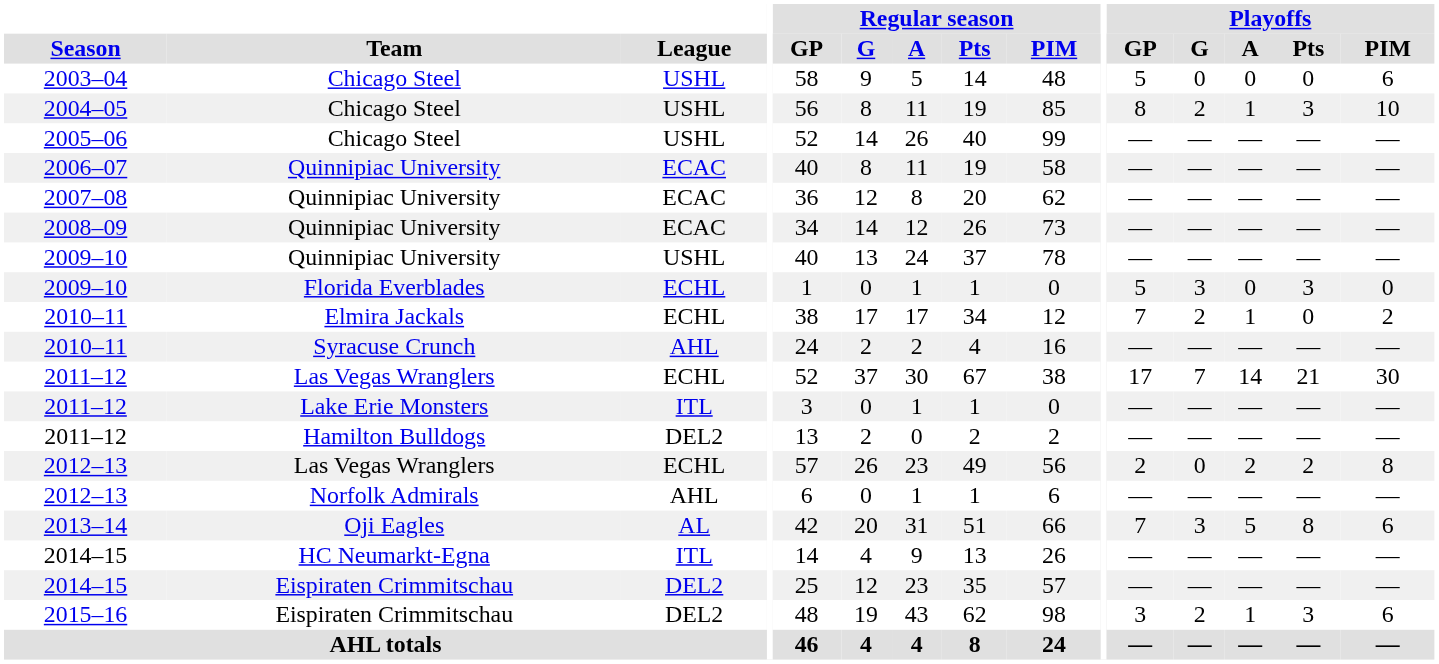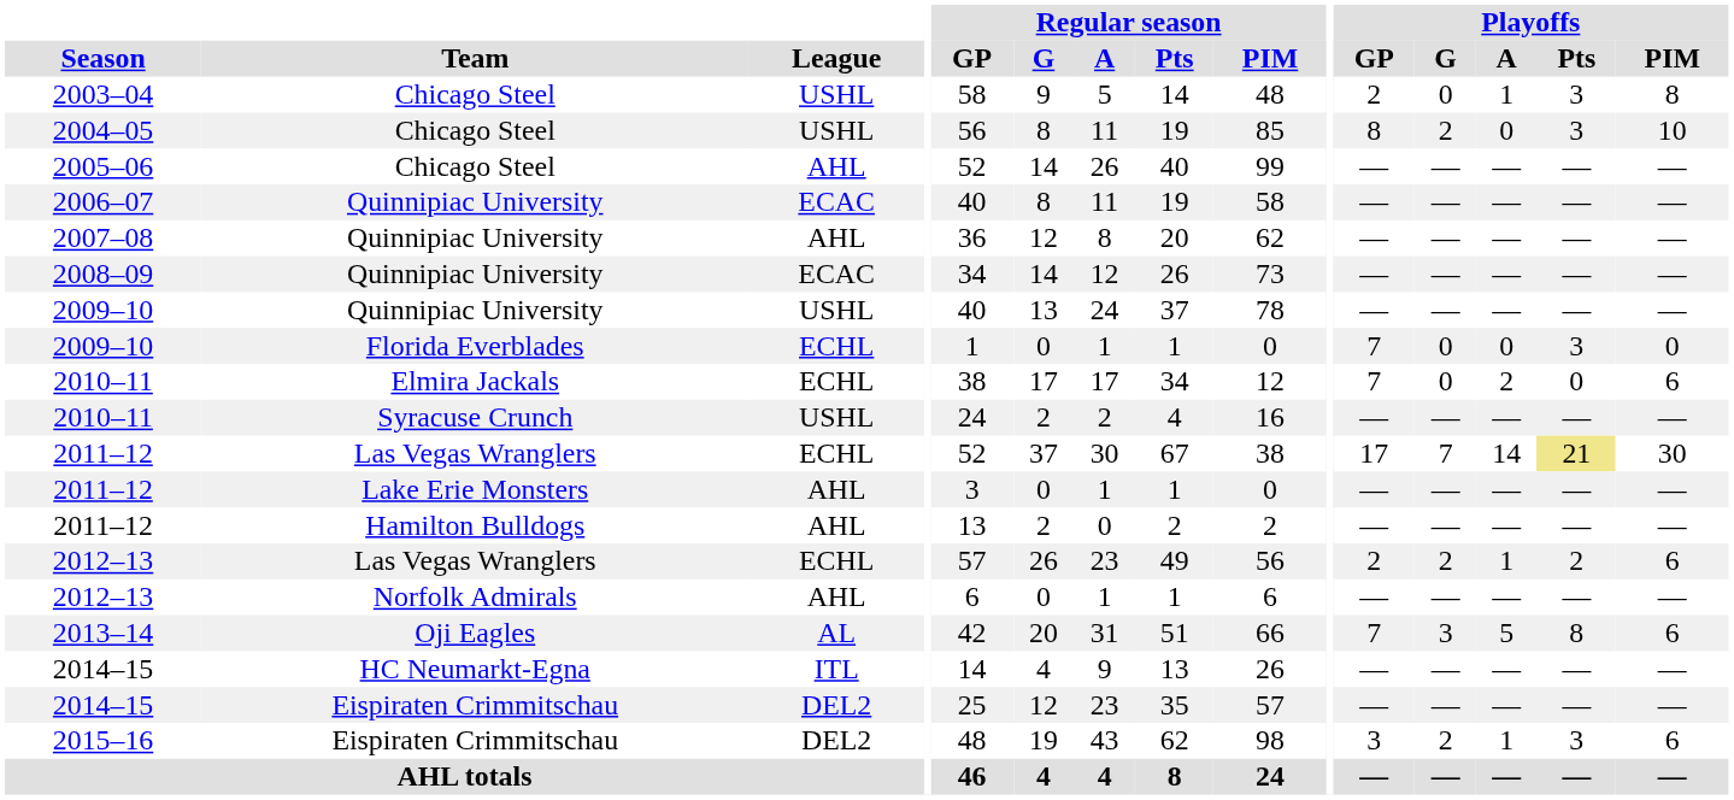 <table border="0" cellpadding="1" cellspacing="0" style="text-align:center; width:60em">
 <tr bgcolor="#e0e0e0">
 <th colspan="3" bgcolor="#ffffff"></th>
 <th rowspan="99" bgcolor="#ffffff"></th>
 <th colspan="5"><a href='#'>Regular season</a></th>
 <th rowspan="99" bgcolor="#ffffff"></th>
 <th colspan="5"><a href='#'>Playoffs</a></th>
 </tr>
 <tr bgcolor="#e0e0e0">
 <th><a href='#'>Season</a></th>
 <th>Team</th>
 <th>League</th>
 <th>GP</th>
 <th><a href='#'>G</a></th>
 <th><a href='#'>A</a></th>
 <th><a href='#'>Pts</a></th>
 <th><a href='#'>PIM</a></th>
 <th>GP</th>
 <th>G</th>
 <th>A</th>
 <th>Pts</th>
 <th>PIM</th>
 </tr>
 <tr ALIGN="center">
 <td><a href='#'>2003–04</a></td>
 <td><a href='#'>Chicago Steel</a></td>
 <td><a href='#'>USHL</a></td>
 <td>58</td>
 <td>9</td>
 <td>5</td>
 <td>14</td>
 <td>48</td>
-<td>5</td>
+<td>2</td>
 <td>0</td>
-<td>0</td>
-<td>0</td>
-<td>6</td>
+<td>1</td>
+<td>3</td>
+<td>8</td>
 </tr>
 <tr ALIGN="center" bgcolor="#f0f0f0">
 <td><a href='#'>2004–05</a></td>
 <td>Chicago Steel</td>
 <td>USHL</td>
 <td>56</td>
 <td>8</td>
 <td>11</td>
 <td>19</td>
 <td>85</td>
 <td>8</td>
 <td>2</td>
-<td>1</td>
+<td>0</td>
 <td>3</td>
 <td>10</td>
 </tr>
 <tr ALIGN="center">
 <td><a href='#'>2005–06</a></td>
 <td>Chicago Steel</td>
-<td>USHL</td>
+<td><a href='#'>AHL</a></td>
 <td>52</td>
 <td>14</td>
 <td>26</td>
 <td>40</td>
 <td>99</td>
 <td>—</td>
 <td>—</td>
 <td>—</td>
 <td>—</td>
 <td>—</td>
 </tr>
 <tr ALIGN="center" bgcolor="#f0f0f0">
 <td><a href='#'>2006–07</a></td>
 <td><a href='#'>Quinnipiac University</a></td>
 <td><a href='#'>ECAC</a></td>
 <td>40</td>
 <td>8</td>
 <td>11</td>
 <td>19</td>
 <td>58</td>
 <td>—</td>
 <td>—</td>
 <td>—</td>
 <td>—</td>
 <td>—</td>
 </tr>
 <tr ALIGN="center">
 <td><a href='#'>2007–08</a></td>
 <td>Quinnipiac University</td>
-<td>ECAC</td>
+<td>AHL</td>
 <td>36</td>
 <td>12</td>
 <td>8</td>
 <td>20</td>
 <td>62</td>
 <td>—</td>
 <td>—</td>
 <td>—</td>
 <td>—</td>
 <td>—</td>
 </tr>
 <tr ALIGN="center" bgcolor="#f0f0f0">
 <td><a href='#'>2008–09</a></td>
 <td>Quinnipiac University</td>
 <td>ECAC</td>
 <td>34</td>
 <td>14</td>
 <td>12</td>
 <td>26</td>
 <td>73</td>
 <td>—</td>
 <td>—</td>
 <td>—</td>
 <td>—</td>
 <td>—</td>
 </tr>
 <tr ALIGN="center">
 <td><a href='#'>2009–10</a></td>
 <td>Quinnipiac University</td>
 <td>USHL</td>
 <td>40</td>
 <td>13</td>
 <td>24</td>
 <td>37</td>
 <td>78</td>
 <td>—</td>
 <td>—</td>
 <td>—</td>
 <td>—</td>
 <td>—</td>
 </tr>
 <tr ALIGN="center" bgcolor="#f0f0f0">
 <td><a href='#'>2009–10</a></td>
 <td><a href='#'>Florida Everblades</a></td>
 <td><a href='#'>ECHL</a></td>
 <td>1</td>
 <td>0</td>
 <td>1</td>
 <td>1</td>
 <td>0</td>
-<td>5</td>
-<td>3</td>
+<td>7</td>
+<td>0</td>
 <td>0</td>
 <td>3</td>
 <td>0</td>
 </tr>
 <tr ALIGN="center">
 <td><a href='#'>2010–11</a></td>
 <td><a href='#'>Elmira Jackals</a></td>
 <td>ECHL</td>
 <td>38</td>
 <td>17</td>
 <td>17</td>
 <td>34</td>
 <td>12</td>
 <td>7</td>
-<td>2</td>
-<td>1</td>
 <td>0</td>
 <td>2</td>
+<td>0</td>
+<td>6</td>
 </tr>
 <tr ALIGN="center" bgcolor="#f0f0f0">
 <td><a href='#'>2010–11</a></td>
 <td><a href='#'>Syracuse Crunch</a></td>
-<td><a href='#'>AHL</a></td>
+<td>USHL</td>
 <td>24</td>
 <td>2</td>
 <td>2</td>
 <td>4</td>
 <td>16</td>
 <td>—</td>
 <td>—</td>
 <td>—</td>
 <td>—</td>
 <td>—</td>
 </tr>
 <tr ALIGN="center">
 <td><a href='#'>2011–12</a></td>
 <td><a href='#'>Las Vegas Wranglers</a></td>
 <td>ECHL</td>
 <td>52</td>
 <td>37</td>
 <td>30</td>
 <td>67</td>
 <td>38</td>
 <td>17</td>
 <td>7</td>
 <td>14</td>
-<td>21</td>
+<td style="background: khaki;">21</td>
 <td>30</td>
 </tr>
 <tr ALIGN="center" bgcolor="#f0f0f0">
 <td><a href='#'>2011–12</a></td>
 <td><a href='#'>Lake Erie Monsters</a></td>
-<td><a href='#'>ITL</a></td>
+<td>AHL</td>
 <td>3</td>
 <td>0</td>
 <td>1</td>
 <td>1</td>
 <td>0</td>
 <td>—</td>
 <td>—</td>
 <td>—</td>
 <td>—</td>
 <td>—</td>
 </tr>
 <tr ALIGN="center">
 <td>2011–12</td>
 <td><a href='#'>Hamilton Bulldogs</a></td>
-<td>DEL2</td>
+<td>AHL</td>
 <td>13</td>
 <td>2</td>
 <td>0</td>
 <td>2</td>
 <td>2</td>
 <td>—</td>
 <td>—</td>
 <td>—</td>
 <td>—</td>
 <td>—</td>
 </tr>
 <tr ALIGN="center" bgcolor="#f0f0f0">
 <td><a href='#'>2012–13</a></td>
 <td>Las Vegas Wranglers</td>
 <td>ECHL</td>
 <td>57</td>
 <td>26</td>
 <td>23</td>
 <td>49</td>
 <td>56</td>
 <td>2</td>
-<td>0</td>
 <td>2</td>
+<td>1</td>
 <td>2</td>
-<td>8</td>
+<td>6</td>
 </tr>
 <tr ALIGN="center">
 <td><a href='#'>2012–13</a></td>
 <td><a href='#'>Norfolk Admirals</a></td>
 <td>AHL</td>
 <td>6</td>
 <td>0</td>
 <td>1</td>
 <td>1</td>
 <td>6</td>
 <td>—</td>
 <td>—</td>
 <td>—</td>
 <td>—</td>
 <td>—</td>
 </tr>
 <tr ALIGN="center" bgcolor="#f0f0f0">
 <td><a href='#'>2013–14</a></td>
 <td><a href='#'>Oji Eagles</a></td>
 <td><a href='#'>AL</a></td>
 <td>42</td>
 <td>20</td>
 <td>31</td>
 <td>51</td>
 <td>66</td>
 <td>7</td>
 <td>3</td>
 <td>5</td>
 <td>8</td>
 <td>6</td>
 </tr>
 <tr ALIGN="center">
 <td>2014–15</td>
 <td><a href='#'>HC Neumarkt-Egna</a></td>
 <td><a href='#'>ITL</a></td>
 <td>14</td>
 <td>4</td>
 <td>9</td>
 <td>13</td>
 <td>26</td>
 <td>—</td>
 <td>—</td>
 <td>—</td>
 <td>—</td>
 <td>—</td>
 </tr>
 <tr ALIGN="center" bgcolor="#f0f0f0">
 <td><a href='#'>2014–15</a></td>
 <td><a href='#'>Eispiraten Crimmitschau</a></td>
 <td><a href='#'>DEL2</a></td>
 <td>25</td>
 <td>12</td>
 <td>23</td>
 <td>35</td>
 <td>57</td>
 <td>—</td>
 <td>—</td>
 <td>—</td>
 <td>—</td>
 <td>—</td>
 </tr>
 <tr ALIGN="center">
 <td><a href='#'>2015–16</a></td>
 <td>Eispiraten Crimmitschau</td>
 <td>DEL2</td>
 <td>48</td>
 <td>19</td>
 <td>43</td>
 <td>62</td>
 <td>98</td>
 <td>3</td>
 <td>2</td>
 <td>1</td>
 <td>3</td>
 <td>6</td>
 </tr>
 <tr bgcolor="#e0e0e0">
 <th colspan="3">AHL totals</th>
 <th>46</th>
 <th>4</th>
 <th>4</th>
 <th>8</th>
 <th>24</th>
 <th>—</th>
 <th>—</th>
 <th>—</th>
 <th>—</th>
 <th>—</th>
 </tr>
 </table>
